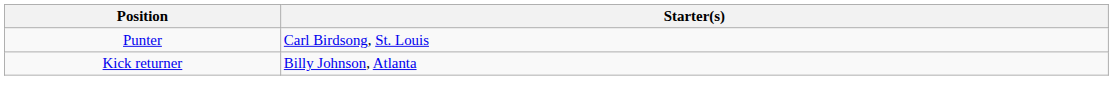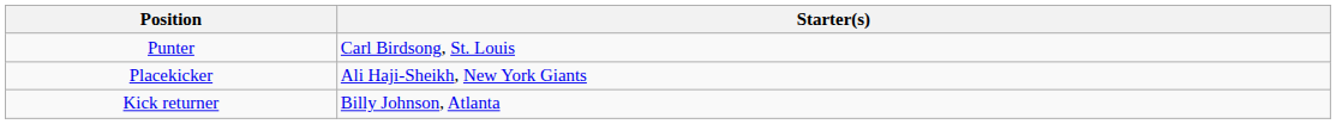 <table class="wikitable" width=75%>
 <tr>
 <th width=10%>Position</th>
 <th width=30%>Starter(s)</th>
 </tr>
 <tr>
 <td align=center><a href='#'>Punter</a></td>
 <td> <a href='#'>Carl Birdsong</a>, <a href='#'>St. Louis</a></td>
 </tr>
 <tr>
+<td align=center><a href='#'>Placekicker</a></td>
+<td> <a href='#'>Ali Haji-Sheikh</a>, <a href='#'>New York Giants</a></td>
+</tr>
+<tr>
 <td align=center><a href='#'>Kick returner</a></td>
 <td> <a href='#'>Billy Johnson</a>, <a href='#'>Atlanta</a></td>
 </tr>
 </table>
